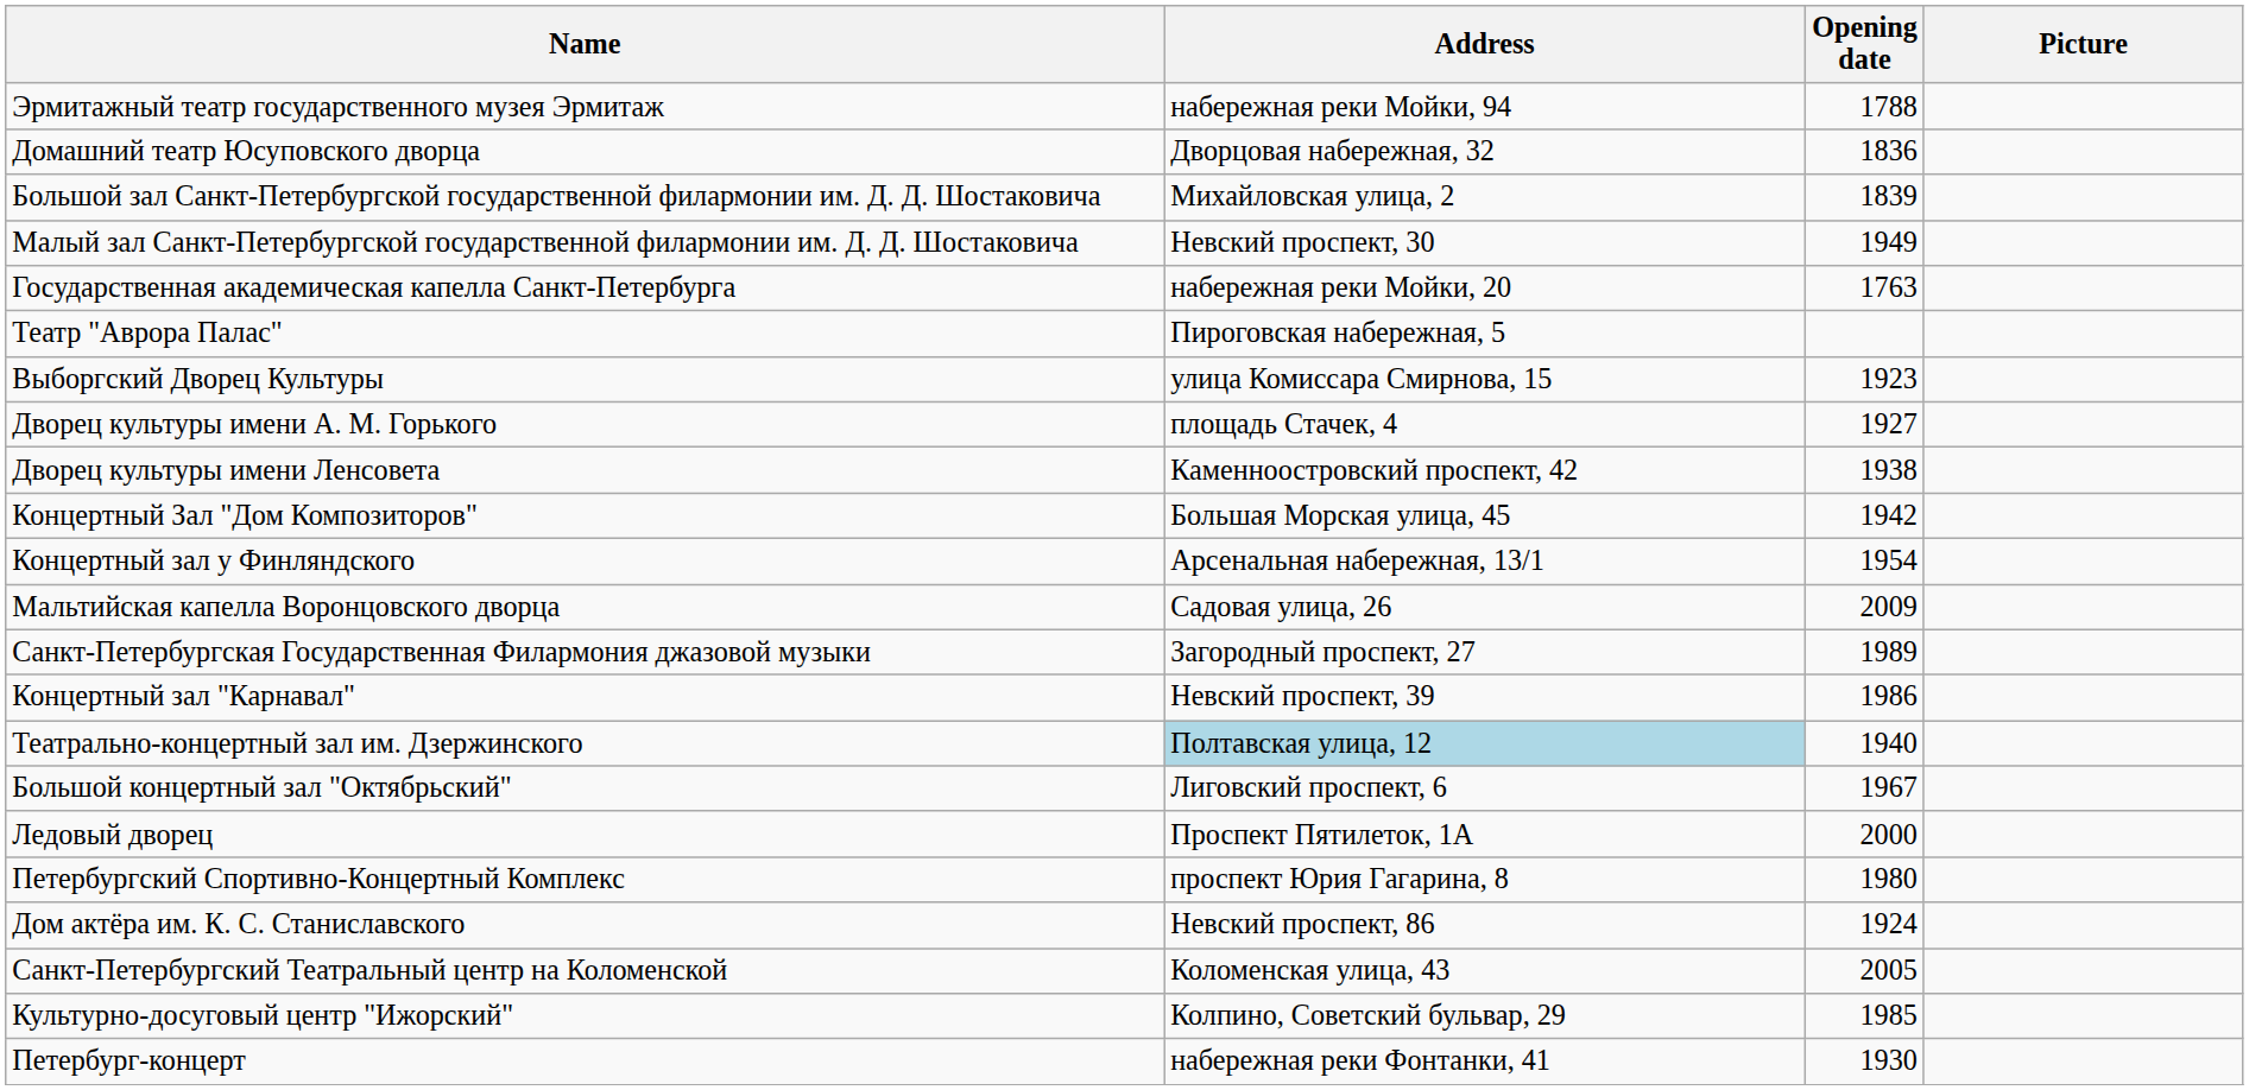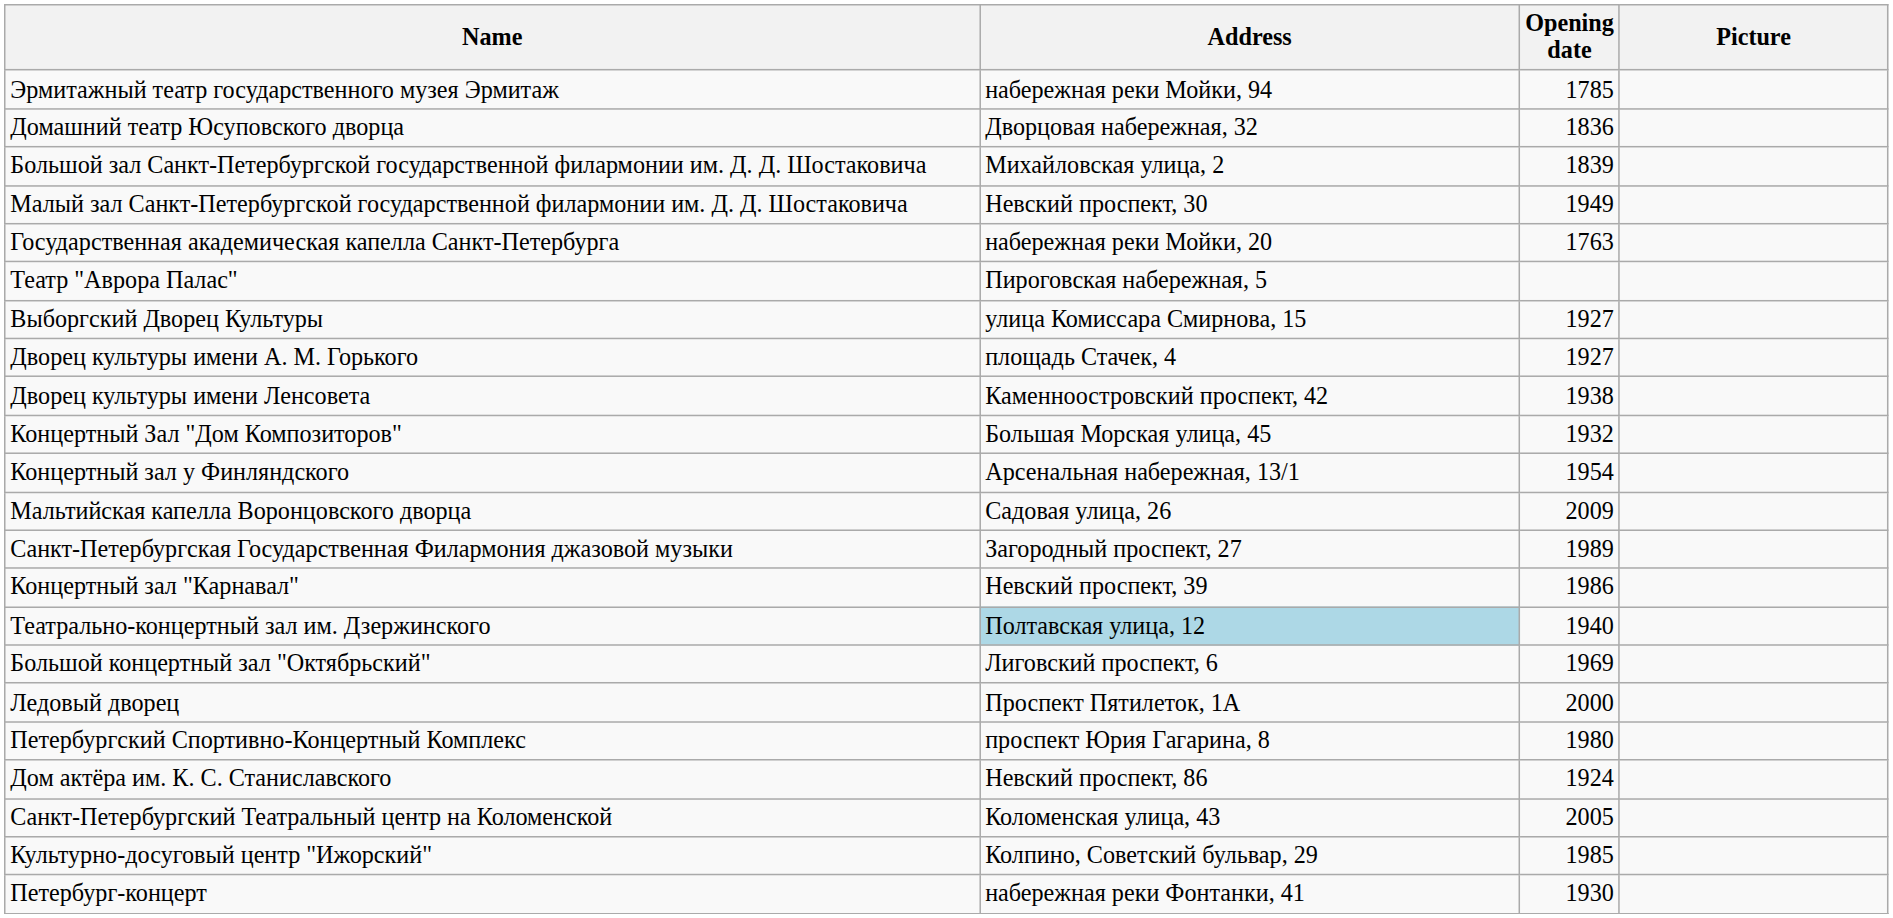 <table class="wikitable sortable">
 <tr>
 <th width="55%">Name</th>
 <th width="30%">Address</th>
 <th width="80em">Opening date</th>
 <th width="15%">Picture</th>
 </tr>
 <tr>
 <td>Эрмитажный театр государственного музея Эрмитаж</td>
 <td>набережная реки Мойки, 94</td>
-<td align="right">1788</td>
+<td align="right">1785</td>
 <td></td>
 </tr>
 <tr>
 <td>Домашний театр Юсуповского дворца</td>
 <td>Дворцовая набережная, 32</td>
 <td align="right">1836</td>
 <td></td>
 </tr>
 <tr>
 <td>Большой зал Санкт-Петербургской государственной филармонии им. Д. Д. Шостаковича</td>
 <td>Михайловская улица, 2</td>
 <td align="right">1839</td>
 <td></td>
 </tr>
 <tr>
 <td>Малый зал Санкт-Петербургской государственной филармонии им. Д. Д. Шостаковича</td>
 <td>Невский проспект, 30</td>
 <td align="right">1949</td>
 <td></td>
 </tr>
 <tr>
 <td>Государственная академическая капелла Санкт-Петербурга</td>
 <td>набережная реки Мойки, 20</td>
 <td align="right">1763</td>
 <td></td>
 </tr>
 <tr>
 <td>Театр "Аврора Палас"</td>
 <td>Пироговская набережная, 5</td>
 <td align="right"></td>
 <td></td>
 </tr>
 <tr>
 <td>Выборгский Дворец Культуры</td>
 <td>улица Комиссара Смирнова, 15</td>
-<td align="right">1923</td>
+<td align="right">1927</td>
 <td></td>
 </tr>
 <tr>
 <td>Дворец культуры имени А. М. Горького</td>
 <td>площадь Стачек, 4</td>
 <td align="right">1927</td>
 <td></td>
 </tr>
 <tr>
 <td>Дворец культуры имени Ленсовета</td>
 <td>Каменноостровский проспект, 42</td>
 <td align="right">1938</td>
 <td></td>
 </tr>
 <tr>
 <td>Концертный Зал "Дом Композиторов"</td>
 <td>Большая Морская улица, 45</td>
-<td align="right">1942</td>
+<td align="right">1932</td>
 <td></td>
 </tr>
 <tr>
 <td>Концертный зал у Финляндского</td>
 <td>Арсенальная набережная, 13/1</td>
 <td align="right">1954</td>
 <td></td>
 </tr>
 <tr>
 <td>Мальтийская капелла Воронцовского дворца</td>
 <td>Садовая улица, 26</td>
 <td align="right">2009</td>
 <td></td>
 </tr>
 <tr>
 <td>Санкт-Петербургская Государственная Филармония джазовой музыки</td>
 <td>Загородный проспект, 27</td>
 <td align="right">1989</td>
 <td></td>
 </tr>
 <tr>
 <td>Концертный зал "Карнавал"</td>
 <td>Невский проспект, 39</td>
 <td align="right">1986</td>
 <td></td>
 </tr>
 <tr>
 <td>Театрально-концертный зал им. Дзержинского</td>
 <td style="background: lightblue;">Полтавская улица, 12</td>
 <td align="right">1940</td>
 <td></td>
 </tr>
 <tr>
 <td>Большой концертный зал "Октябрьский"</td>
 <td>Лиговский проспект, 6</td>
-<td align="right">1967</td>
+<td align="right">1969</td>
 <td></td>
 </tr>
 <tr>
 <td>Ледовый дворец</td>
 <td>Проспект Пятилеток, 1А</td>
 <td align="right">2000</td>
 <td></td>
 </tr>
 <tr>
 <td>Петербургский Спортивно-Концертный Комплекс</td>
 <td>проспект Юрия Гагарина, 8</td>
 <td align="right">1980</td>
 <td></td>
 </tr>
 <tr>
 <td>Дом актёра им. К. С. Станиславского</td>
 <td>Невский проспект, 86</td>
 <td align="right">1924</td>
 <td></td>
 </tr>
 <tr>
 <td>Санкт-Петербургский Театральный центр на Коломенской</td>
 <td>Коломенская улица, 43</td>
 <td align="right">2005</td>
 <td></td>
 </tr>
 <tr>
 <td>Культурно-досуговый центр "Ижорский"</td>
 <td>Колпино, Советский бульвар, 29</td>
 <td align="right">1985</td>
 <td></td>
 </tr>
 <tr>
 <td>Петербург-концерт</td>
 <td>набережная реки Фонтанки, 41</td>
 <td align="right">1930</td>
 <td></td>
 </tr>
 <tr>
 </tr>
 </table>
